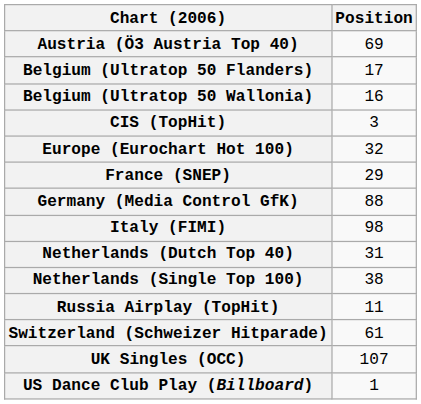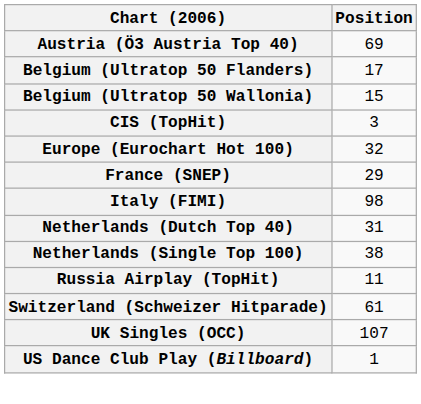 <table class="wikitable sortable plainrowheaders" style="text-align:center">
 <tr>
 <th>Chart (2006)</th>
 <th>Position</th>
 </tr>
 <tr>
 <th scope="row">Austria (Ö3 Austria Top 40)</th>
 <td>69</td>
 </tr>
 <tr>
 <th scope="row">Belgium (Ultratop 50 Flanders)</th>
 <td>17</td>
 </tr>
 <tr>
 <th scope="row">Belgium (Ultratop 50 Wallonia)</th>
-<td>16</td>
+<td>15</td>
 </tr>
 <tr>
 <th scope="row">CIS (TopHit)</th>
 <td>3</td>
 </tr>
 <tr>
 <th scope="row">Europe (Eurochart Hot 100)</th>
 <td>32</td>
 </tr>
 <tr>
 <th scope="row">France (SNEP)</th>
 <td>29</td>
-</tr>
-<tr>
-<th scope="row">Germany (Media Control GfK)</th>
-<td>88</td>
 </tr>
 <tr>
 <th scope="row">Italy (FIMI)</th>
 <td>98</td>
 </tr>
 <tr>
 <th scope="row">Netherlands (Dutch Top 40)</th>
 <td>31</td>
 </tr>
 <tr>
 <th scope="row">Netherlands (Single Top 100)</th>
 <td>38</td>
 </tr>
 <tr>
 <th scope="row">Russia Airplay (TopHit)</th>
 <td>11</td>
 </tr>
 <tr>
 <th scope="row">Switzerland (Schweizer Hitparade)</th>
 <td>61</td>
 </tr>
 <tr>
 <th scope="row">UK Singles (OCC)</th>
 <td>107</td>
 </tr>
 <tr>
 <th scope="row">US Dance Club Play (<em>Billboard</em>)</th>
 <td>1</td>
 </tr>
 </table>
